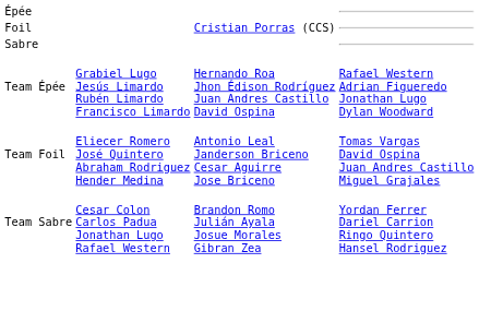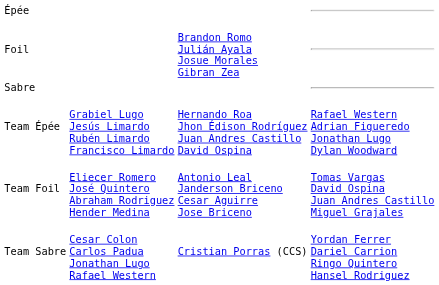 <table>
 <tr>
 <td>Épée</td>
 <td></td>
 <td></td>
 <td><hr></td>
 </tr>
 <tr>
 <td>Foil</td>
 <td></td>
-<td><a href='#'>Cristian Porras</a> (CCS)</td>
+<td><br><a href='#'>Brandon Romo</a><br><a href='#'>Julián Ayala</a><br><a href='#'>Josue Morales</a><br><a href='#'>Gibran Zea</a></td>
 <td><hr></td>
 </tr>
 <tr>
 <td>Sabre</td>
 <td></td>
 <td></td>
 <td><hr></td>
 </tr>
 <tr>
 <td>Team Épée</td>
 <td><br><a href='#'>Grabiel Lugo</a><br><a href='#'>Jesús Limardo</a><br><a href='#'>Rubén Limardo</a><br><a href='#'>Francisco Limardo</a></td>
 <td><br><a href='#'>Hernando Roa</a><br><a href='#'>Jhon Édison Rodríguez</a><br><a href='#'>Juan Andres Castillo</a><br><a href='#'>David Ospina</a></td>
 <td><br><a href='#'>Rafael Western</a><br><a href='#'>Adrian Figueredo</a><br><a href='#'>Jonathan Lugo</a><br><a href='#'>Dylan Woodward</a></td>
 </tr>
 <tr>
 <td>Team Foil</td>
 <td><br><a href='#'>Eliecer Romero</a><br><a href='#'>José Quintero</a><br><a href='#'>Abraham Rodriguez</a><br><a href='#'>Hender Medina</a></td>
 <td><br><a href='#'>Antonio Leal</a><br><a href='#'>Janderson Briceno</a><br><a href='#'>Cesar Aguirre</a><br><a href='#'>Jose Briceno</a></td>
 <td><br><a href='#'>Tomas Vargas</a><br><a href='#'>David Ospina</a><br><a href='#'>Juan Andres Castillo</a><br><a href='#'>Miguel Grajales</a></td>
 </tr>
 <tr>
 <td>Team Sabre</td>
 <td><br><a href='#'>Cesar Colon</a><br><a href='#'>Carlos Padua</a><br><a href='#'>Jonathan Lugo</a><br><a href='#'>Rafael Western</a></td>
-<td><br><a href='#'>Brandon Romo</a><br><a href='#'>Julián Ayala</a><br><a href='#'>Josue Morales</a><br><a href='#'>Gibran Zea</a></td>
+<td><a href='#'>Cristian Porras</a> (CCS)</td>
 <td><br><a href='#'>Yordan Ferrer</a><br><a href='#'>Dariel Carrion</a><br><a href='#'>Ringo Quintero</a><br><a href='#'>Hansel Rodriguez</a></td>
 </tr>
 </table>
